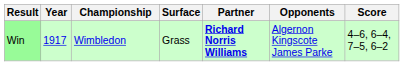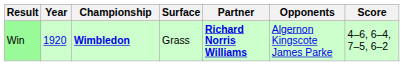 <table class="sortable wikitable">
 <tr>
 <th style="width:45px">Result</th>
 <th style="width:50px">Year</th>
 <th style="width:170px">Championship</th>
 <th style="width:50px">Surface</th>
 <th style="width:170px">Partner</th>
 <th style="width:170px">Opponents</th>
 <th style="width:150px" class="unsortable">Score</th>
 </tr>
 <tr style="background:#cfc;">
 <td style="background:#98fb98;">Win</td>
-<td><a href='#'>1917</a></td>
-<td><a href='#'>Wimbledon</a></td>
+<td><a href='#'>1920</a></td>
+<td><strong><a href='#'>Wimbledon</a></strong></td>
 <td>Grass</td>
 <td><strong> <a href='#'>Richard Norris Williams</a></strong></td>
 <td> <a href='#'>Algernon Kingscote</a><br> <a href='#'>James Parke</a></td>
 <td>4–6, 6–4, 7–5, 6–2</td>
 </tr>
 </table>
